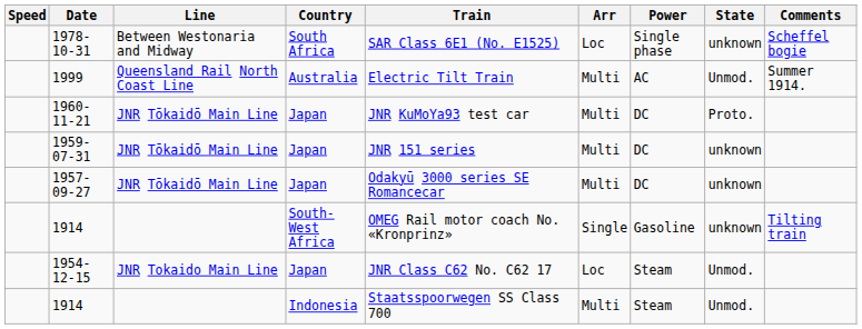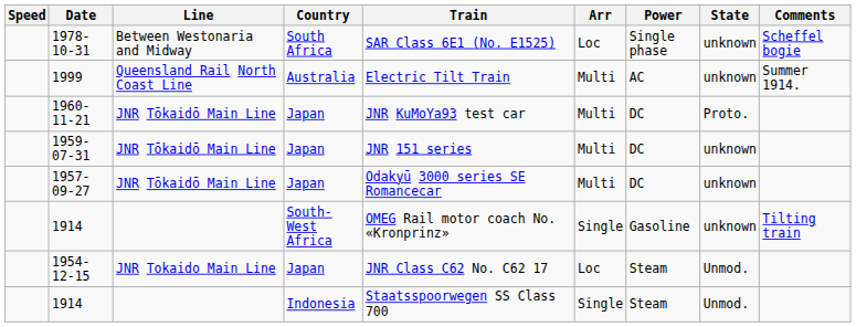 <table class="wikitable sortable">
 <tr>
 <th scope="col">Speed</th>
 <th scope="col">Date</th>
 <th scope="col">Line</th>
 <th scope="col" style="width:75px;">Country</th>
 <th scope="col">Train</th>
 <th scope="col">Arr                  </th>
 <th scope="col" style="width:70px;">Power   </th>
 <th scope="col">State                    </th>
 <th scope="col">Comments</th>
 </tr>
 <tr>
 <td></td>
 <td>1978-10-31</td>
 <td>Between Westonaria and Midway</td>
 <td><a href='#'>South Africa</a></td>
 <td><a href='#'>SAR Class 6E1 (No. E1525)</a></td>
 <td>Loc</td>
 <td>Single phase</td>
 <td>unknown</td>
 <td>  <a href='#'>Scheffel bogie</a></td>
 </tr>
 <tr>
 <td></td>
 <td>1999</td>
 <td><a href='#'>Queensland Rail</a> <a href='#'>North Coast Line</a></td>
 <td><a href='#'>Australia</a></td>
 <td><a href='#'>Electric Tilt Train</a></td>
 <td>Multi</td>
 <td>AC</td>
-<td>Unmod.</td>
+<td>unknown</td>
 <td> Summer 1914.</td>
 </tr>
 <tr>
 <td></td>
 <td>1960-11-21</td>
 <td><a href='#'>JNR</a> <a href='#'>Tōkaidō Main Line</a></td>
 <td><a href='#'>Japan</a></td>
 <td><a href='#'>JNR</a> <a href='#'>KuMoYa93</a> test car</td>
 <td>Multi</td>
 <td>DC</td>
 <td>Proto.</td>
 <td> </td>
 </tr>
 <tr>
 <td></td>
 <td>1959-07-31</td>
 <td><a href='#'>JNR</a> <a href='#'>Tōkaidō Main Line</a></td>
 <td><a href='#'>Japan</a></td>
 <td><a href='#'>JNR</a> <a href='#'>151 series</a></td>
 <td>Multi</td>
 <td>DC</td>
 <td>unknown</td>
 <td> </td>
 </tr>
 <tr>
 <td></td>
 <td>1957-09-27</td>
 <td><a href='#'>JNR</a> <a href='#'>Tōkaidō Main Line</a></td>
 <td><a href='#'>Japan</a></td>
 <td><a href='#'>Odakyū</a> <a href='#'>3000 series SE</a> <a href='#'>Romancecar</a></td>
 <td>Multi</td>
 <td>DC</td>
 <td>unknown</td>
 <td> </td>
 </tr>
 <tr>
 <td></td>
 <td>1914</td>
 <td></td>
 <td><a href='#'>South-West Africa</a></td>
 <td><a href='#'>OMEG</a> Rail motor coach No. «Kronprinz»</td>
 <td>Single</td>
 <td>Gasoline</td>
 <td>unknown</td>
 <td> <a href='#'>Tilting train</a></td>
 </tr>
 <tr>
 <td></td>
 <td>1954-12-15</td>
 <td><a href='#'>JNR</a> <a href='#'>Tokaido Main Line</a></td>
 <td><a href='#'>Japan</a></td>
 <td><a href='#'>JNR Class C62</a> No. C62 17</td>
 <td>Loc</td>
 <td>Steam</td>
 <td>Unmod.</td>
 <td> </td>
 </tr>
 <tr>
 <td></td>
 <td>1914</td>
 <td></td>
 <td><a href='#'>Indonesia</a></td>
 <td><a href='#'>Staatsspoorwegen</a> SS Class 700</td>
-<td>Multi</td>
+<td>Single</td>
 <td>Steam</td>
 <td>Unmod.</td>
 <td></td>
 </tr>
 </table>
